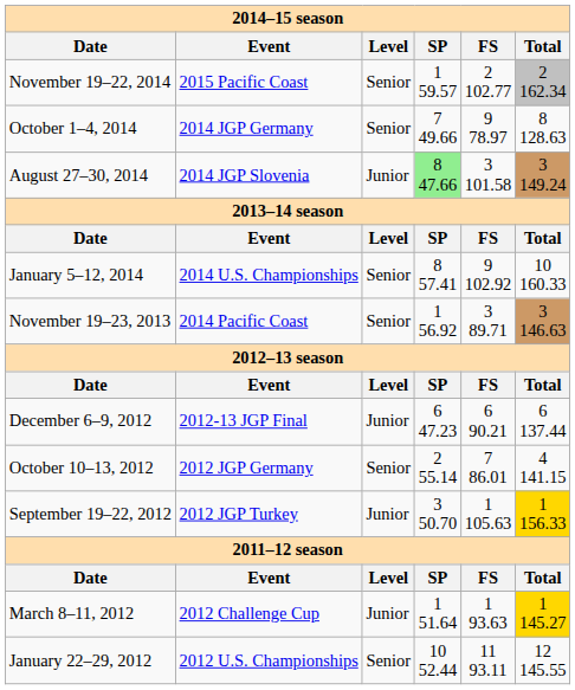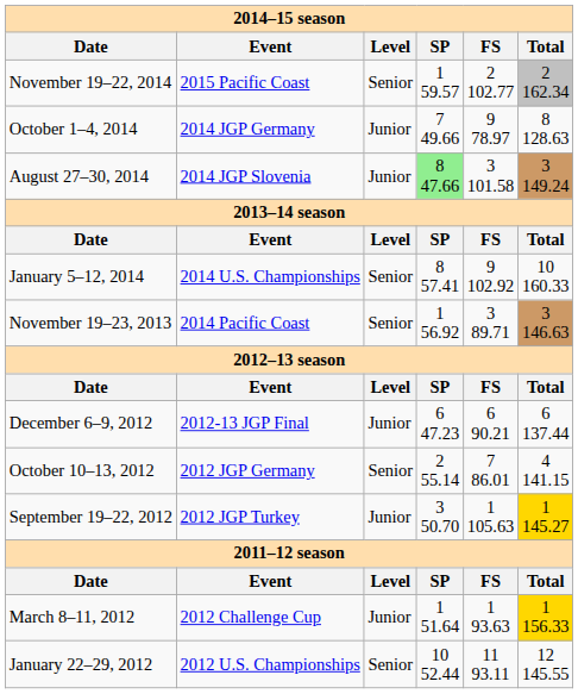 <table class="wikitable">
 <tr>
 <th style="background-color: #ffdead; " colspan=7 align=center><strong>2014–15 season</strong></th>
 </tr>
 <tr>
 <th>Date</th>
 <th>Event</th>
 <th>Level</th>
 <th>SP</th>
 <th>FS</th>
 <th>Total</th>
 </tr>
 <tr>
 <td>November 19–22, 2014</td>
 <td><a href='#'>2015 Pacific Coast</a></td>
 <td>Senior</td>
 <td align=center>1 <br> 59.57</td>
 <td align=center>2 <br> 102.77</td>
 <td align=center bgcolor=silver>2 <br> 162.34</td>
 </tr>
 <tr>
 <td>October 1–4, 2014</td>
 <td><a href='#'>2014 JGP Germany</a></td>
-<td>Senior</td>
+<td>Junior</td>
 <td align=center>7 <br> 49.66</td>
 <td align=center>9 <br> 78.97</td>
 <td align=center>8 <br> 128.63</td>
 </tr>
 <tr>
 <td>August 27–30, 2014</td>
 <td><a href='#'>2014 JGP Slovenia</a></td>
 <td>Junior</td>
 <td align=center style="background: lightgreen;">8 <br> 47.66</td>
 <td align=center>3 <br> 101.58</td>
 <td align=center bgcolor=cc9966>3 <br> 149.24</td>
 </tr>
 <tr>
 <th style="background-color: #ffdead; " colspan=7 align=center><strong>2013–14 season</strong></th>
 </tr>
 <tr>
 <th>Date</th>
 <th>Event</th>
 <th>Level</th>
 <th>SP</th>
 <th>FS</th>
 <th>Total</th>
 </tr>
 <tr>
 <td>January 5–12, 2014</td>
 <td><a href='#'>2014 U.S. Championships</a></td>
 <td>Senior</td>
 <td align=center>8 <br> 57.41</td>
 <td align=center>9 <br> 102.92</td>
 <td align=center>10 <br> 160.33</td>
 </tr>
 <tr>
 <td>November 19–23, 2013</td>
 <td><a href='#'>2014 Pacific Coast</a></td>
 <td>Senior</td>
 <td align=center>1 <br> 56.92</td>
 <td align=center>3 <br> 89.71</td>
 <td align=center bgcolor=cc9966>3 <br> 146.63</td>
 </tr>
 <tr>
 <th style="background-color: #ffdead; " colspan=7 align=center><strong>2012–13 season</strong></th>
 </tr>
 <tr>
 <th>Date</th>
 <th>Event</th>
 <th>Level</th>
 <th>SP</th>
 <th>FS</th>
 <th>Total</th>
 </tr>
 <tr>
 <td>December 6–9, 2012</td>
 <td><a href='#'>2012-13 JGP Final</a></td>
 <td>Junior</td>
 <td align=center>6 <br> 47.23</td>
 <td align=center>6 <br> 90.21</td>
 <td align=center>6 <br> 137.44</td>
 </tr>
 <tr>
 <td>October 10–13, 2012</td>
 <td><a href='#'>2012 JGP Germany</a></td>
 <td>Senior</td>
 <td align=center>2 <br> 55.14</td>
 <td align=center>7 <br> 86.01</td>
 <td align=center>4 <br> 141.15</td>
 </tr>
 <tr>
 <td>September 19–22, 2012</td>
 <td><a href='#'>2012 JGP Turkey</a></td>
 <td>Junior</td>
 <td align=center>3 <br> 50.70</td>
 <td align=center>1 <br> 105.63</td>
-<td align=center bgcolor=gold>1 <br> 156.33</td>
+<td align=center bgcolor=gold>1 <br> 145.27</td>
 </tr>
 <tr>
 <th style="background-color: #ffdead; " colspan=7 align=center><strong>2011–12 season</strong></th>
 </tr>
 <tr>
 <th>Date</th>
 <th>Event</th>
 <th>Level</th>
 <th>SP</th>
 <th>FS</th>
 <th>Total</th>
 </tr>
 <tr>
 <td>March 8–11, 2012</td>
 <td><a href='#'>2012 Challenge Cup</a></td>
 <td>Junior</td>
 <td align=center>1 <br> 51.64</td>
 <td align=center>1 <br> 93.63</td>
-<td align=center bgcolor=gold>1 <br> 145.27</td>
+<td align=center bgcolor=gold>1 <br> 156.33</td>
 </tr>
 <tr>
 <td>January 22–29, 2012</td>
 <td><a href='#'>2012 U.S. Championships</a></td>
 <td>Senior</td>
 <td align=center>10 <br> 52.44</td>
 <td align=center>11<br> 93.11</td>
 <td align=center>12 <br> 145.55</td>
 </tr>
 </table>
